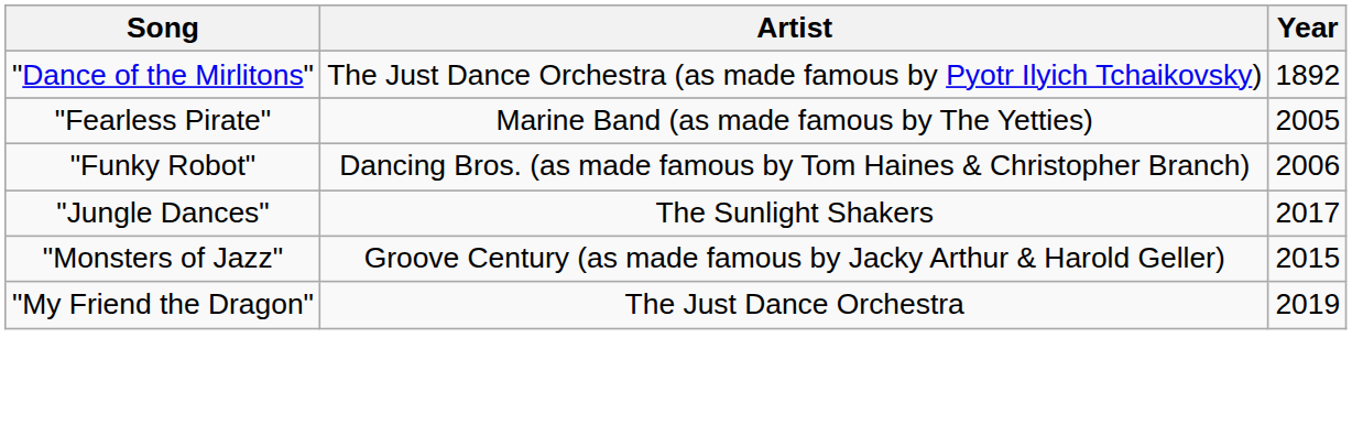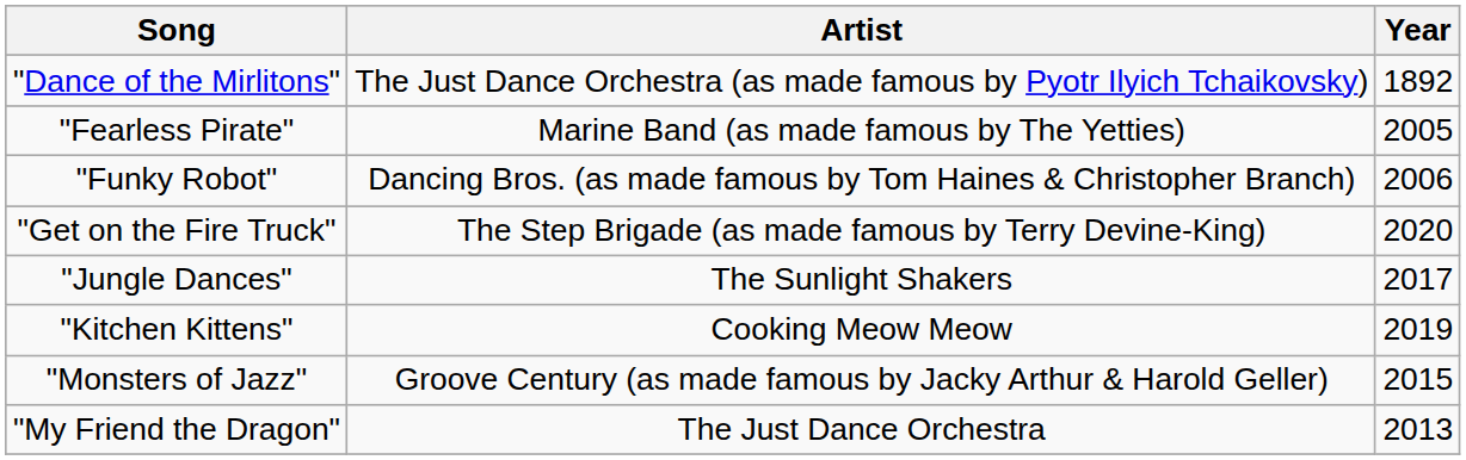 <table class="wikitable sortable" style="text-align:center;">
 <tr>
 <th scope="col">Song</th>
 <th scope="col">Artist</th>
 <th scope="col">Year</th>
 </tr>
 <tr>
 <td>"<a href='#'>Dance of the Mirlitons</a>"</td>
 <td>The Just Dance Orchestra (as made famous by <a href='#'>Pyotr Ilyich Tchaikovsky</a>)</td>
 <td>1892</td>
 </tr>
 <tr>
 <td>"Fearless Pirate"</td>
 <td>Marine Band (as made famous by The Yetties)</td>
 <td>2005</td>
 </tr>
 <tr>
 <td>"Funky Robot"</td>
 <td>Dancing Bros. (as made famous by Tom Haines & Christopher Branch)</td>
 <td>2006</td>
 </tr>
 <tr>
+<td>"Get on the Fire Truck"</td>
+<td>The Step Brigade (as made famous by Terry Devine-King)</td>
+<td>2020</td>
+</tr>
+<tr>
 <td>"Jungle Dances"</td>
 <td>The Sunlight Shakers</td>
 <td>2017</td>
+</tr>
+<tr>
+<td>"Kitchen Kittens"</td>
+<td>Cooking Meow Meow</td>
+<td>2019</td>
 </tr>
 <tr>
 <td>"Monsters of Jazz"</td>
 <td>Groove Century (as made famous by Jacky Arthur & Harold Geller)</td>
 <td>2015</td>
 </tr>
 <tr>
 <td>"My Friend the Dragon"</td>
 <td>The Just Dance Orchestra</td>
-<td>2019</td>
+<td>2013</td>
 </tr>
 </table>
